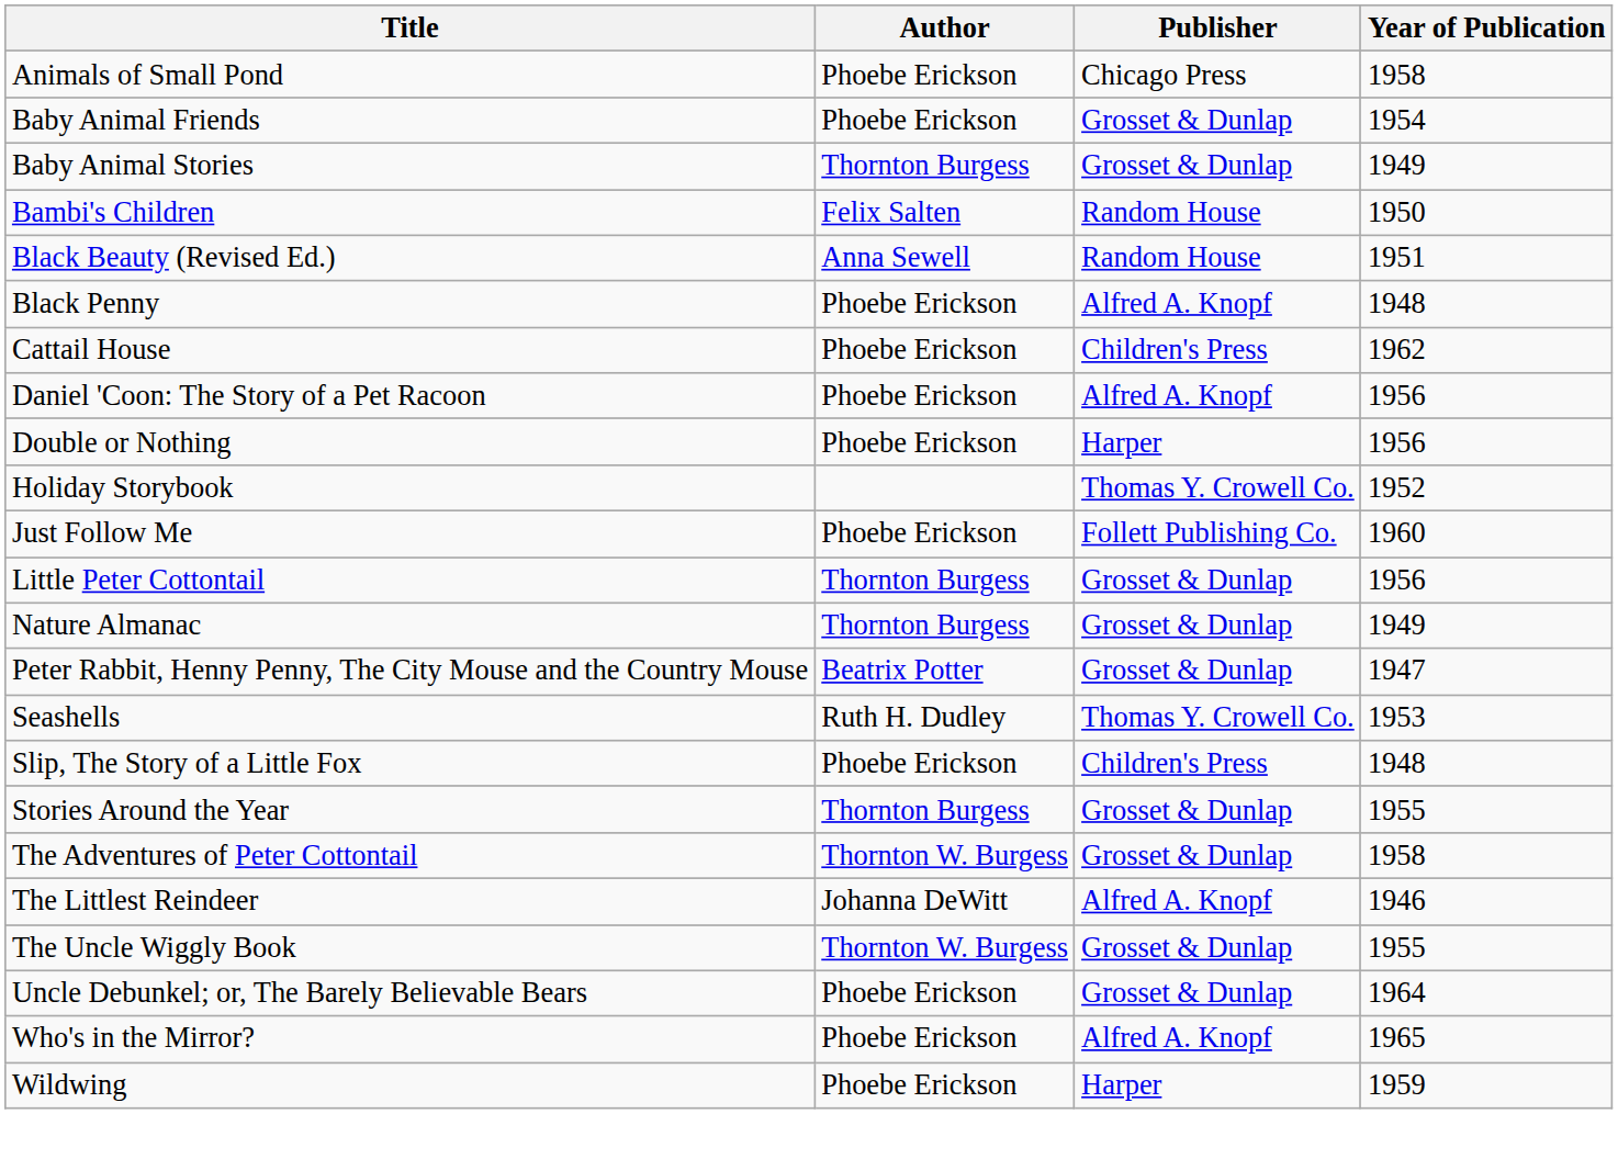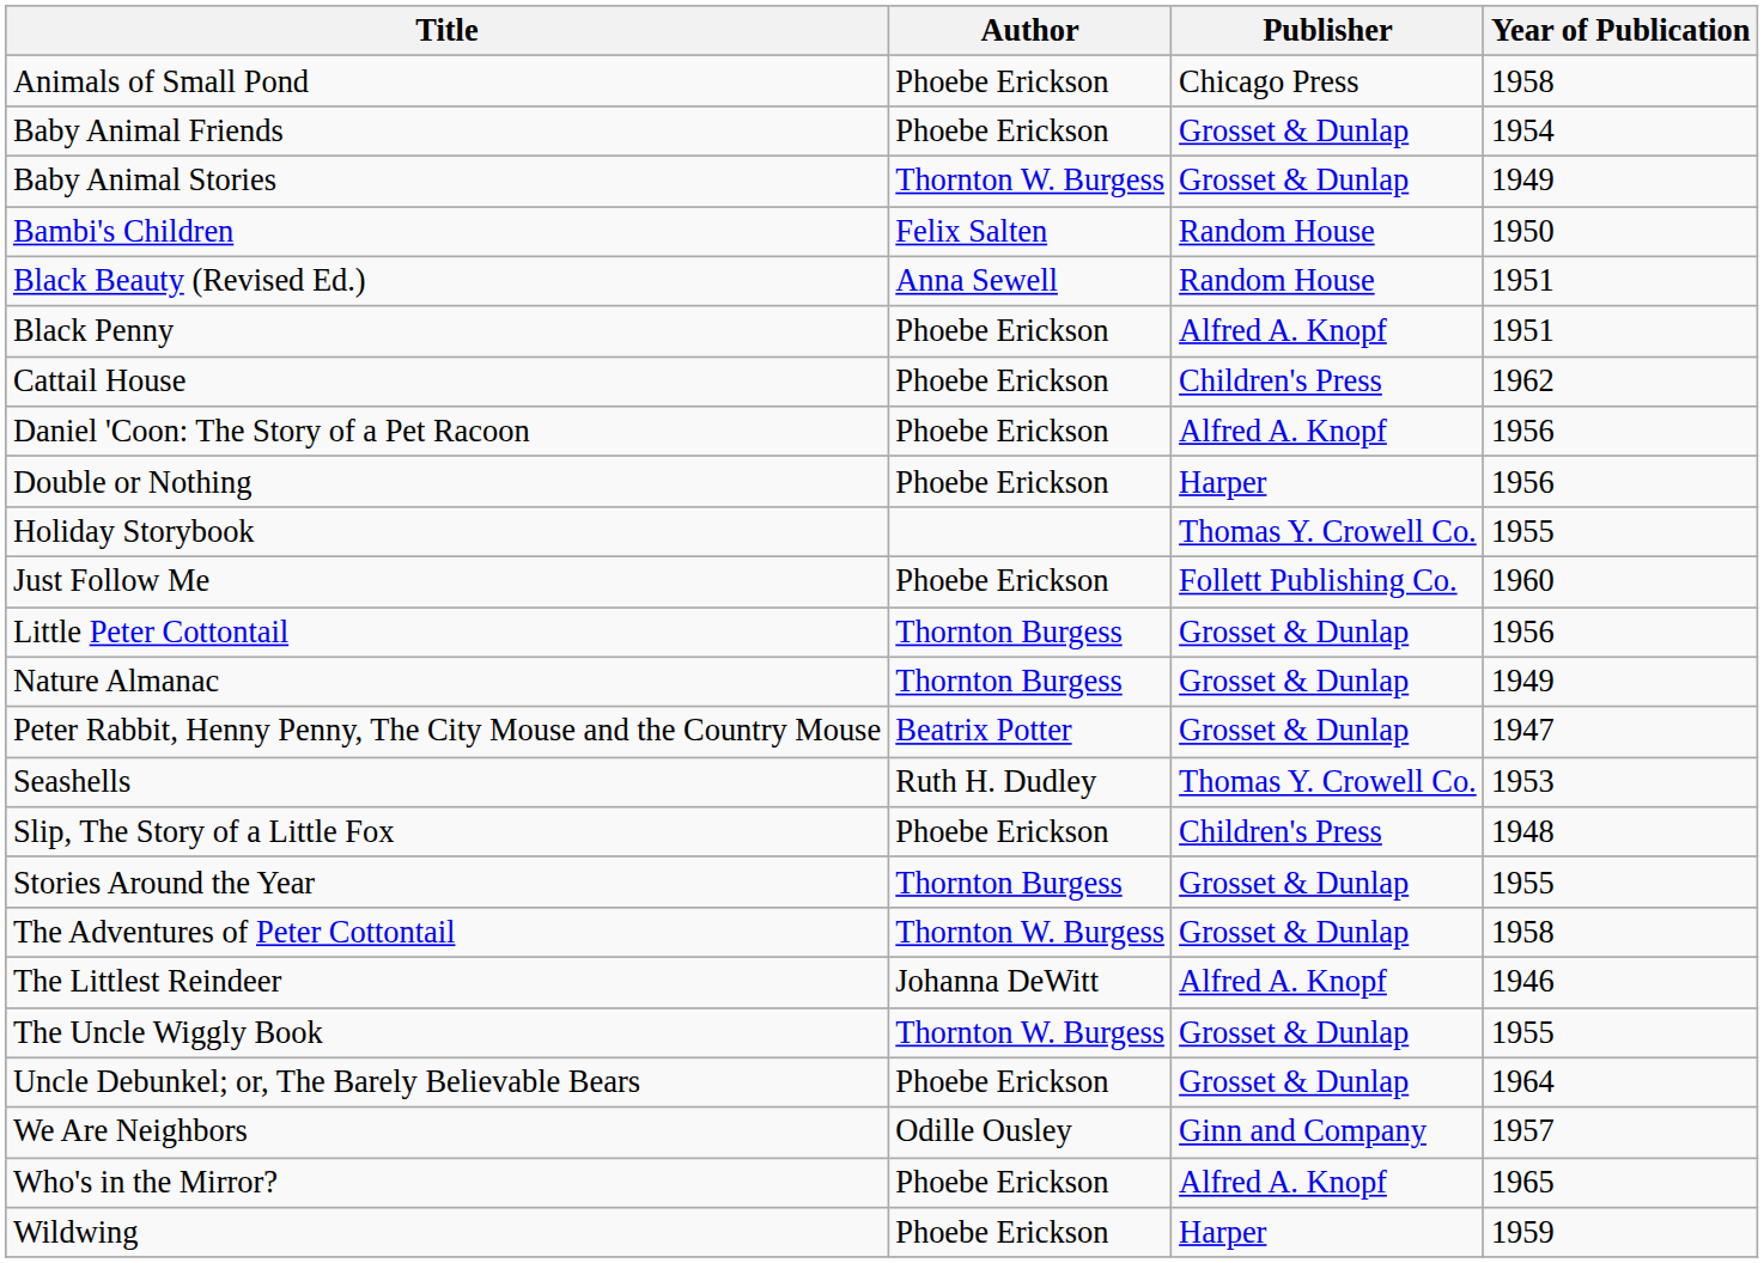 <table class="wikitable">
 <tr>
 <th>Title</th>
 <th>Author</th>
 <th>Publisher</th>
 <th>Year of Publication</th>
 </tr>
 <tr>
 <td>Animals of Small Pond</td>
 <td>Phoebe Erickson</td>
 <td>Chicago Press</td>
 <td>1958</td>
 </tr>
 <tr>
 <td>Baby Animal Friends</td>
 <td>Phoebe Erickson</td>
 <td><a href='#'>Grosset & Dunlap</a></td>
 <td>1954</td>
 </tr>
 <tr>
 <td>Baby Animal Stories</td>
-<td><a href='#'>Thornton Burgess</a></td>
+<td><a href='#'>Thornton W. Burgess</a></td>
 <td><a href='#'>Grosset & Dunlap</a></td>
 <td>1949</td>
 </tr>
 <tr>
 <td><a href='#'>Bambi's Children</a></td>
 <td><a href='#'>Felix Salten</a></td>
 <td><a href='#'>Random House</a></td>
 <td>1950</td>
 </tr>
 <tr>
 <td><a href='#'>Black Beauty</a> (Revised Ed.)</td>
 <td><a href='#'>Anna Sewell</a></td>
 <td><a href='#'>Random House</a></td>
 <td>1951</td>
 </tr>
 <tr>
 <td>Black Penny</td>
 <td>Phoebe Erickson</td>
 <td><a href='#'>Alfred A. Knopf</a></td>
-<td>1948</td>
+<td>1951</td>
 </tr>
 <tr>
 <td>Cattail House</td>
 <td>Phoebe Erickson</td>
 <td><a href='#'>Children's Press</a></td>
 <td>1962</td>
 </tr>
 <tr>
 <td>Daniel 'Coon: The Story of a Pet Racoon</td>
 <td>Phoebe Erickson</td>
 <td><a href='#'>Alfred A. Knopf</a></td>
 <td>1956</td>
 </tr>
 <tr>
 <td>Double or Nothing</td>
 <td>Phoebe Erickson</td>
 <td><a href='#'>Harper</a></td>
 <td>1956</td>
 </tr>
 <tr>
 <td>Holiday Storybook</td>
 <td></td>
 <td><a href='#'>Thomas Y. Crowell Co.</a></td>
-<td>1952</td>
+<td>1955</td>
 </tr>
 <tr>
 <td>Just Follow Me</td>
 <td>Phoebe Erickson</td>
 <td><a href='#'>Follett Publishing Co.</a></td>
 <td>1960</td>
 </tr>
 <tr>
 <td>Little <a href='#'>Peter Cottontail</a></td>
 <td><a href='#'>Thornton Burgess</a></td>
 <td><a href='#'>Grosset & Dunlap</a></td>
 <td>1956</td>
 </tr>
 <tr>
 <td>Nature Almanac</td>
 <td><a href='#'>Thornton Burgess</a></td>
 <td><a href='#'>Grosset & Dunlap</a></td>
 <td>1949</td>
 </tr>
 <tr>
 <td>Peter Rabbit, Henny Penny, The City Mouse and the Country Mouse</td>
 <td><a href='#'>Beatrix Potter</a></td>
 <td><a href='#'>Grosset & Dunlap</a></td>
 <td>1947</td>
 </tr>
 <tr>
 <td>Seashells</td>
 <td>Ruth H. Dudley</td>
 <td><a href='#'>Thomas Y. Crowell Co.</a></td>
 <td>1953</td>
 </tr>
 <tr>
 <td>Slip, The Story of a Little Fox</td>
 <td>Phoebe Erickson</td>
 <td><a href='#'>Children's Press</a></td>
 <td>1948</td>
 </tr>
 <tr>
 <td>Stories Around the Year</td>
 <td><a href='#'>Thornton Burgess</a></td>
 <td><a href='#'>Grosset & Dunlap</a></td>
 <td>1955</td>
 </tr>
 <tr>
 <td>The Adventures of <a href='#'>Peter Cottontail</a></td>
 <td><a href='#'>Thornton W. Burgess</a></td>
 <td><a href='#'>Grosset & Dunlap</a></td>
 <td>1958</td>
 </tr>
 <tr>
 <td>The Littlest Reindeer</td>
 <td>Johanna DeWitt</td>
 <td><a href='#'>Alfred A. Knopf</a></td>
 <td>1946</td>
 </tr>
 <tr>
 <td>The Uncle Wiggly Book</td>
 <td><a href='#'>Thornton W. Burgess</a></td>
 <td><a href='#'>Grosset & Dunlap</a></td>
 <td>1955</td>
 </tr>
 <tr>
 <td>Uncle Debunkel; or, The Barely Believable Bears</td>
 <td>Phoebe Erickson</td>
 <td><a href='#'>Grosset & Dunlap</a></td>
 <td>1964</td>
 </tr>
 <tr>
+<td>We Are Neighbors</td>
+<td>Odille Ousley</td>
+<td><a href='#'>Ginn and Company</a></td>
+<td>1957</td>
+</tr>
+<tr>
 <td>Who's in the Mirror?</td>
 <td>Phoebe Erickson</td>
 <td><a href='#'>Alfred A. Knopf</a></td>
 <td>1965</td>
 </tr>
 <tr>
 <td>Wildwing</td>
 <td>Phoebe Erickson</td>
 <td><a href='#'>Harper</a></td>
 <td>1959</td>
 </tr>
 </table>
